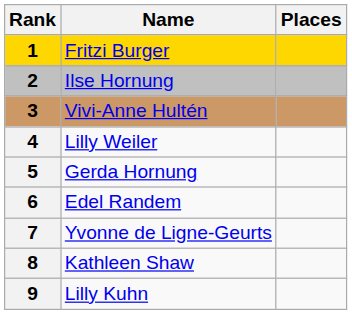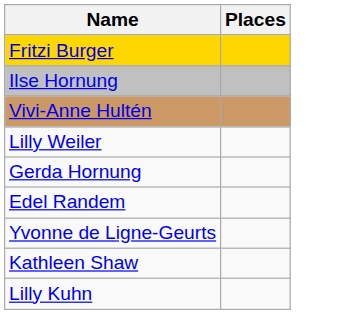 <table class="wikitable">
 <tr>
-<th>Rank</th>
 <th>Name</th>
 <th>Places</th>
 </tr>
 <tr bgcolor="gold">
-<td align="center"><strong>1</strong></td>
 <td> <a href='#'>Fritzi Burger</a></td>
 <td></td>
 </tr>
 <tr bgcolor="silver">
-<td align="center"><strong>2</strong></td>
 <td> <a href='#'>Ilse Hornung</a></td>
 <td></td>
 </tr>
 <tr bgcolor="cc9966">
-<td align="center"><strong>3</strong></td>
 <td> <a href='#'>Vivi-Anne Hultén</a></td>
 <td></td>
 </tr>
 <tr>
-<th>4</th>
 <td> <a href='#'>Lilly Weiler</a></td>
 <td></td>
 </tr>
 <tr>
-<th>5</th>
 <td> <a href='#'>Gerda Hornung</a></td>
 <td></td>
 </tr>
 <tr>
-<th>6</th>
 <td> <a href='#'>Edel Randem</a></td>
 <td></td>
 </tr>
 <tr>
-<th>7</th>
 <td> <a href='#'>Yvonne de Ligne-Geurts</a></td>
 <td></td>
 </tr>
 <tr>
-<th>8</th>
 <td> <a href='#'>Kathleen Shaw</a></td>
 <td></td>
 </tr>
 <tr>
-<th>9</th>
 <td> <a href='#'>Lilly Kuhn</a></td>
 <td></td>
 </tr>
 </table>
